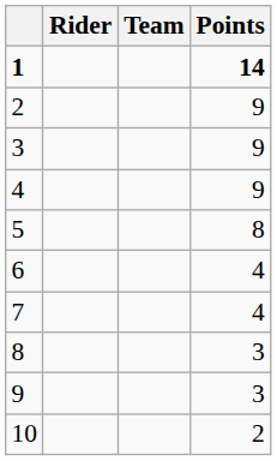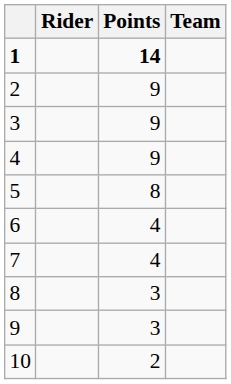 <table class="wikitable">
 <tr>
 <th></th>
 <th>Rider</th>
+<th>Points</th>
 <th>Team</th>
-<th>Points</th>
 </tr>
 <tr>
 <td><strong>1</strong></td>
 <td><strong></strong></td>
+<td align=right><strong>14</strong></td>
 <td><strong></strong></td>
-<td align=right><strong>14</strong></td>
 </tr>
 <tr>
 <td>2</td>
 <td></td>
+<td align=right>9</td>
 <td></td>
-<td align=right>9</td>
 </tr>
 <tr>
 <td>3</td>
 <td></td>
+<td align=right>9</td>
 <td></td>
-<td align=right>9</td>
 </tr>
 <tr>
 <td>4</td>
 <td></td>
+<td align=right>9</td>
 <td></td>
-<td align=right>9</td>
 </tr>
 <tr>
 <td>5</td>
 <td></td>
+<td align=right>8</td>
 <td></td>
-<td align=right>8</td>
 </tr>
 <tr>
 <td>6</td>
 <td></td>
+<td align=right>4</td>
 <td></td>
-<td align=right>4</td>
 </tr>
 <tr>
 <td>7</td>
 <td></td>
+<td align=right>4</td>
 <td></td>
-<td align=right>4</td>
 </tr>
 <tr>
 <td>8</td>
 <td></td>
+<td align=right>3</td>
 <td></td>
-<td align=right>3</td>
 </tr>
 <tr>
 <td>9</td>
 <td></td>
+<td align=right>3</td>
 <td></td>
-<td align=right>3</td>
 </tr>
 <tr>
 <td>10</td>
 <td></td>
+<td align=right>2</td>
 <td></td>
-<td align=right>2</td>
 </tr>
 </table>
